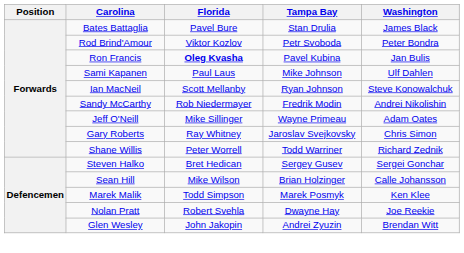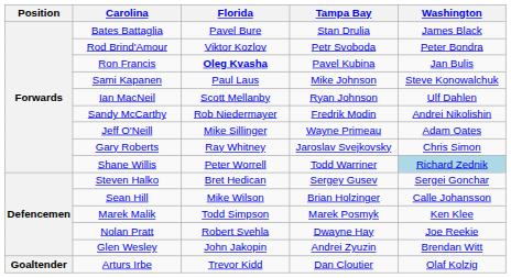 <table class="wikitable" style="font-size:90%;text-align:center;">
 <tr>
 <th scope=col>Position</th>
 <th scope=col width="140"><a href='#'>Carolina</a></th>
 <th scope=col width="140"><a href='#'>Florida</a></th>
 <th scope=col width="140"><a href='#'>Tampa Bay</a></th>
 <th scope=col width="140"><a href='#'>Washington</a></th>
 </tr>
 <tr>
 <th scope="row" rowspan="9">Forwards</th>
 <td><a href='#'>Bates Battaglia</a></td>
 <td><a href='#'>Pavel Bure</a></td>
 <td><a href='#'>Stan Drulia</a></td>
 <td><a href='#'>James Black</a></td>
 </tr>
 <tr>
 <td><a href='#'>Rod Brind'Amour</a></td>
 <td><a href='#'>Viktor Kozlov</a></td>
 <td><a href='#'>Petr Svoboda</a></td>
 <td><a href='#'>Peter Bondra</a></td>
 </tr>
 <tr>
 <td><a href='#'>Ron Francis</a></td>
 <td><strong><a href='#'>Oleg Kvasha</a></strong></td>
 <td><a href='#'>Pavel Kubina</a></td>
 <td><a href='#'>Jan Bulis</a></td>
 </tr>
 <tr>
 <td><a href='#'>Sami Kapanen</a></td>
 <td><a href='#'>Paul Laus</a></td>
 <td><a href='#'>Mike Johnson</a></td>
-<td><a href='#'>Ulf Dahlen</a></td>
+<td><a href='#'>Steve Konowalchuk</a></td>
 </tr>
 <tr>
 <td><a href='#'>Ian MacNeil</a></td>
 <td><a href='#'>Scott Mellanby</a></td>
 <td><a href='#'>Ryan Johnson</a></td>
-<td><a href='#'>Steve Konowalchuk</a></td>
+<td><a href='#'>Ulf Dahlen</a></td>
 </tr>
 <tr>
 <td><a href='#'>Sandy McCarthy</a></td>
 <td><a href='#'>Rob Niedermayer</a></td>
 <td><a href='#'>Fredrik Modin</a></td>
 <td><a href='#'>Andrei Nikolishin</a></td>
 </tr>
 <tr>
 <td><a href='#'>Jeff O'Neill</a></td>
 <td><a href='#'>Mike Sillinger</a></td>
 <td><a href='#'>Wayne Primeau</a></td>
 <td><a href='#'>Adam Oates</a></td>
 </tr>
 <tr>
 <td><a href='#'>Gary Roberts</a></td>
 <td><a href='#'>Ray Whitney</a></td>
 <td><a href='#'>Jaroslav Svejkovsky</a></td>
 <td><a href='#'>Chris Simon</a></td>
 </tr>
 <tr>
 <td><a href='#'>Shane Willis</a></td>
 <td><a href='#'>Peter Worrell</a></td>
 <td><a href='#'>Todd Warriner</a></td>
-<td><a href='#'>Richard Zednik</a></td>
+<td style="background: lightblue;"><a href='#'>Richard Zednik</a></td>
 </tr>
 <tr>
 <th scope="row" rowspan="5">Defencemen</th>
 <td><a href='#'>Steven Halko</a></td>
 <td><a href='#'>Bret Hedican</a></td>
 <td><a href='#'>Sergey Gusev</a></td>
 <td><a href='#'>Sergei Gonchar</a></td>
 </tr>
 <tr>
 <td><a href='#'>Sean Hill</a></td>
 <td><a href='#'>Mike Wilson</a></td>
 <td><a href='#'>Brian Holzinger</a></td>
 <td><a href='#'>Calle Johansson</a></td>
 </tr>
 <tr>
 <td><a href='#'>Marek Malik</a></td>
 <td><a href='#'>Todd Simpson</a></td>
 <td><a href='#'>Marek Posmyk</a></td>
 <td><a href='#'>Ken Klee</a></td>
 </tr>
 <tr>
 <td><a href='#'>Nolan Pratt</a></td>
 <td><a href='#'>Robert Svehla</a></td>
 <td><a href='#'>Dwayne Hay</a></td>
 <td><a href='#'>Joe Reekie</a></td>
 </tr>
 <tr>
 <td><a href='#'>Glen Wesley</a></td>
 <td><a href='#'>John Jakopin</a></td>
 <td><a href='#'>Andrei Zyuzin</a></td>
 <td><a href='#'>Brendan Witt</a></td>
 </tr>
+<tr>
+<th scope="row">Goaltender</th>
+<td><a href='#'>Arturs Irbe</a></td>
+<td><a href='#'>Trevor Kidd</a></td>
+<td><a href='#'>Dan Cloutier</a></td>
+<td><a href='#'>Olaf Kolzig</a></td>
+</tr>
 </table>
